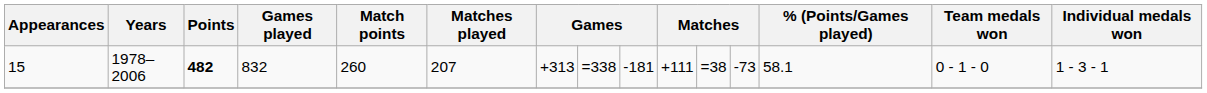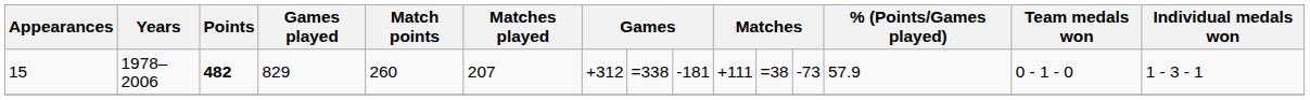 <table class="wikitable">
 <tr>
 <th>Appearances</th>
 <th>Years</th>
 <th>Points</th>
 <th>Games played</th>
 <th>Match points</th>
 <th>Matches played</th>
 <th colspan=3>Games</th>
 <th colspan=3>Matches</th>
 <th>% (Points/Games played)</th>
 <th>Team medals won</th>
 <th>Individual medals won</th>
 </tr>
 <tr>
 <td>15</td>
 <td>1978–2006</td>
 <td><strong>482</strong></td>
-<td>832</td>
+<td>829</td>
 <td>260</td>
 <td>207</td>
-<td>+313</td>
+<td>+312</td>
 <td>=338</td>
 <td>-181</td>
 <td>+111</td>
 <td>=38</td>
 <td>-73</td>
-<td>58.1</td>
+<td>57.9</td>
 <td>0 - 1 - 0</td>
 <td>1 - 3 - 1</td>
 </tr>
 <tr>
 </tr>
 </table>
